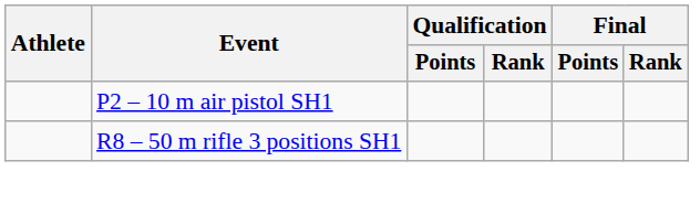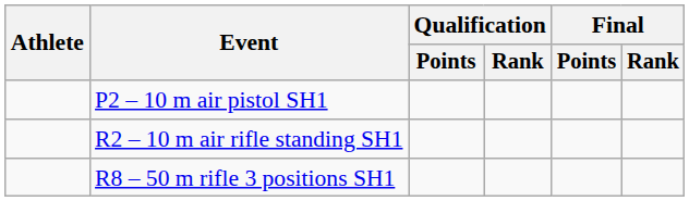 <table class="wikitable" style="font-size:90%">
 <tr>
 <th rowspan="2">Athlete</th>
 <th rowspan="2">Event</th>
 <th colspan="2">Qualification</th>
 <th colspan="2">Final</th>
 </tr>
 <tr style="font-size:95%">
 <th>Points</th>
 <th>Rank</th>
 <th>Points</th>
 <th>Rank</th>
 </tr>
 <tr align=center>
 <td align=left> </td>
 <td align=left><a href='#'>P2 – 10 m air pistol SH1</a></td>
 <td></td>
 <td></td>
 <td></td>
 <td></td>
 </tr>
 <tr align=center>
 <td align=left> </td>
+<td align=left><a href='#'>R2 – 10 m air rifle standing SH1</a></td>
+<td></td>
+<td></td>
+<td></td>
+<td></td>
+</tr>
+<tr align=center>
+<td align=left> </td>
 <td align=left><a href='#'>R8 – 50 m rifle 3 positions SH1</a></td>
 <td></td>
 <td></td>
 <td></td>
 <td></td>
 </tr>
 </table>
